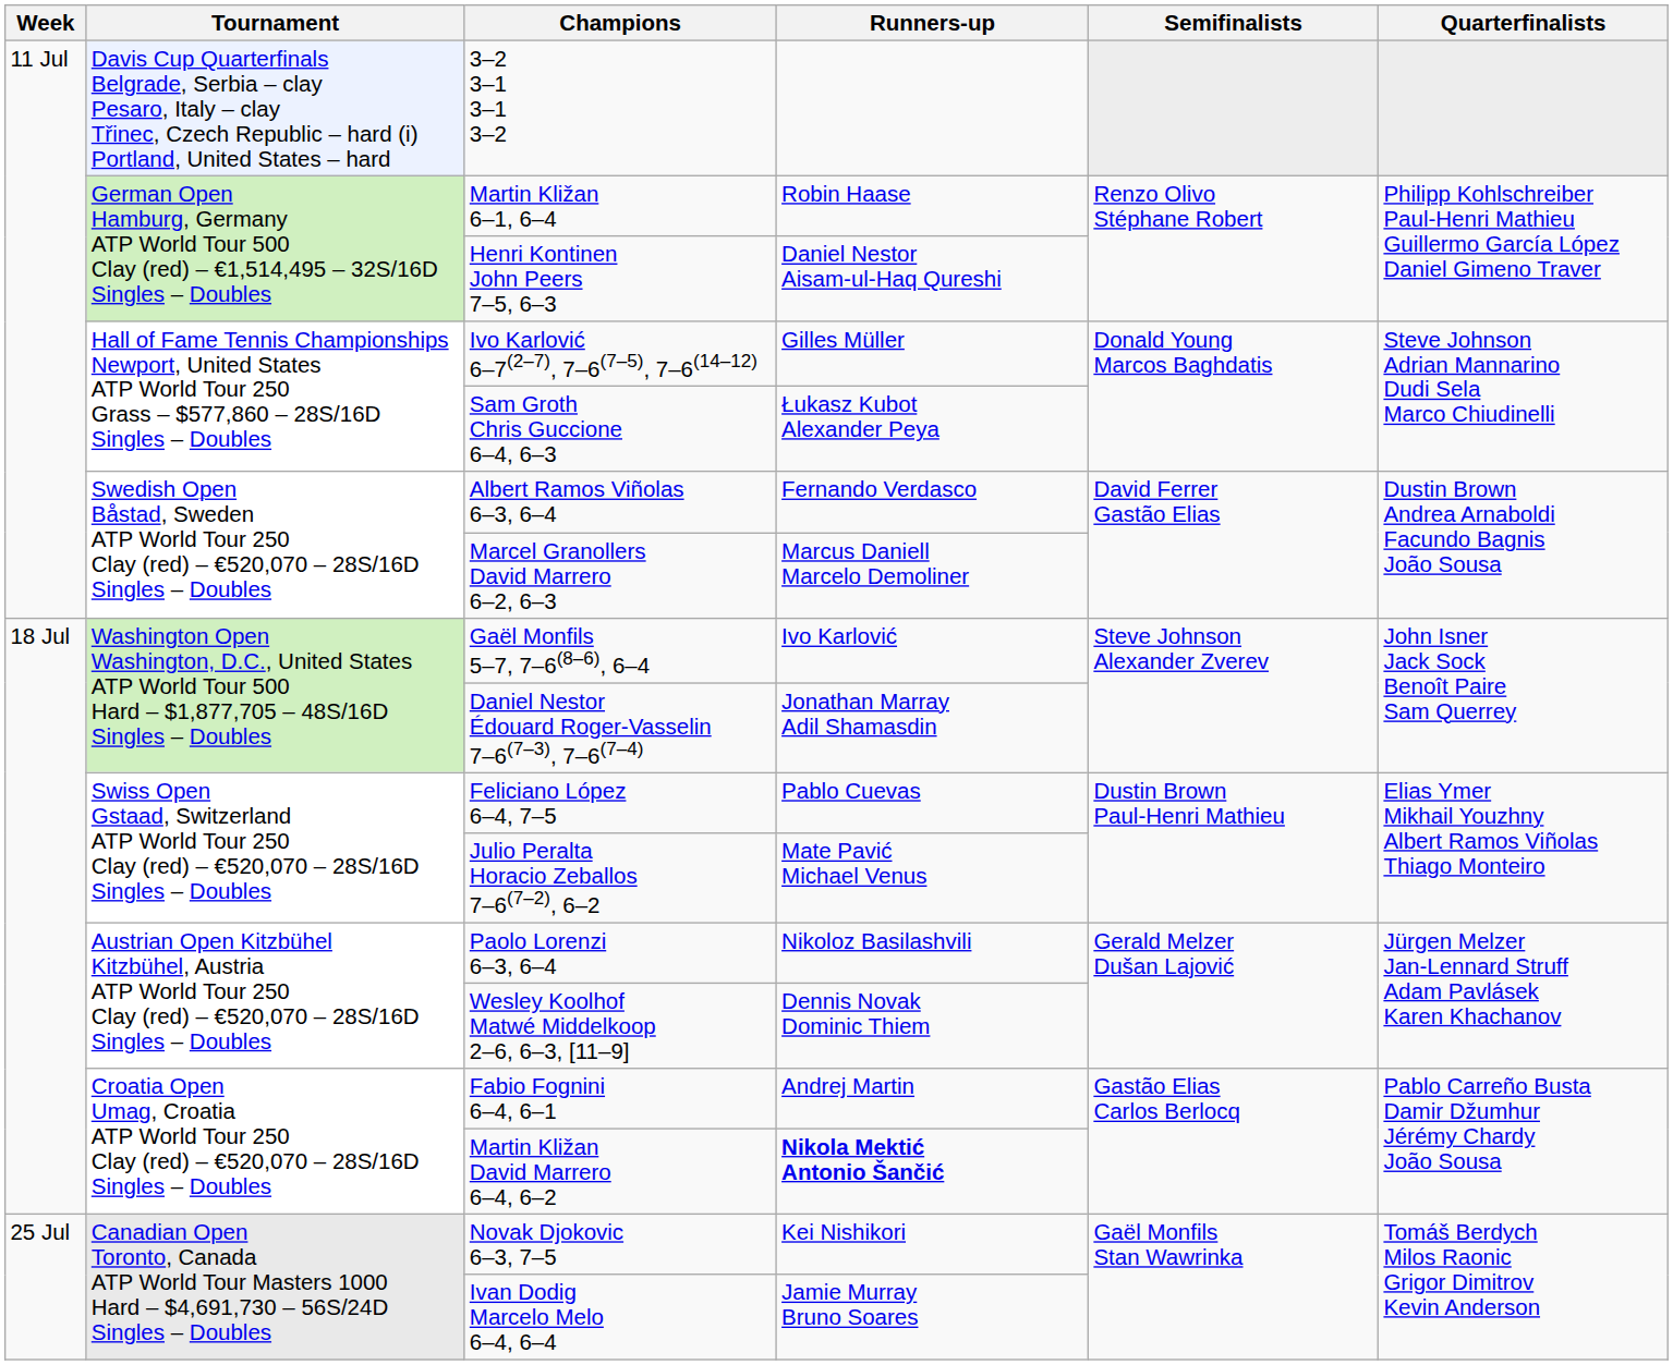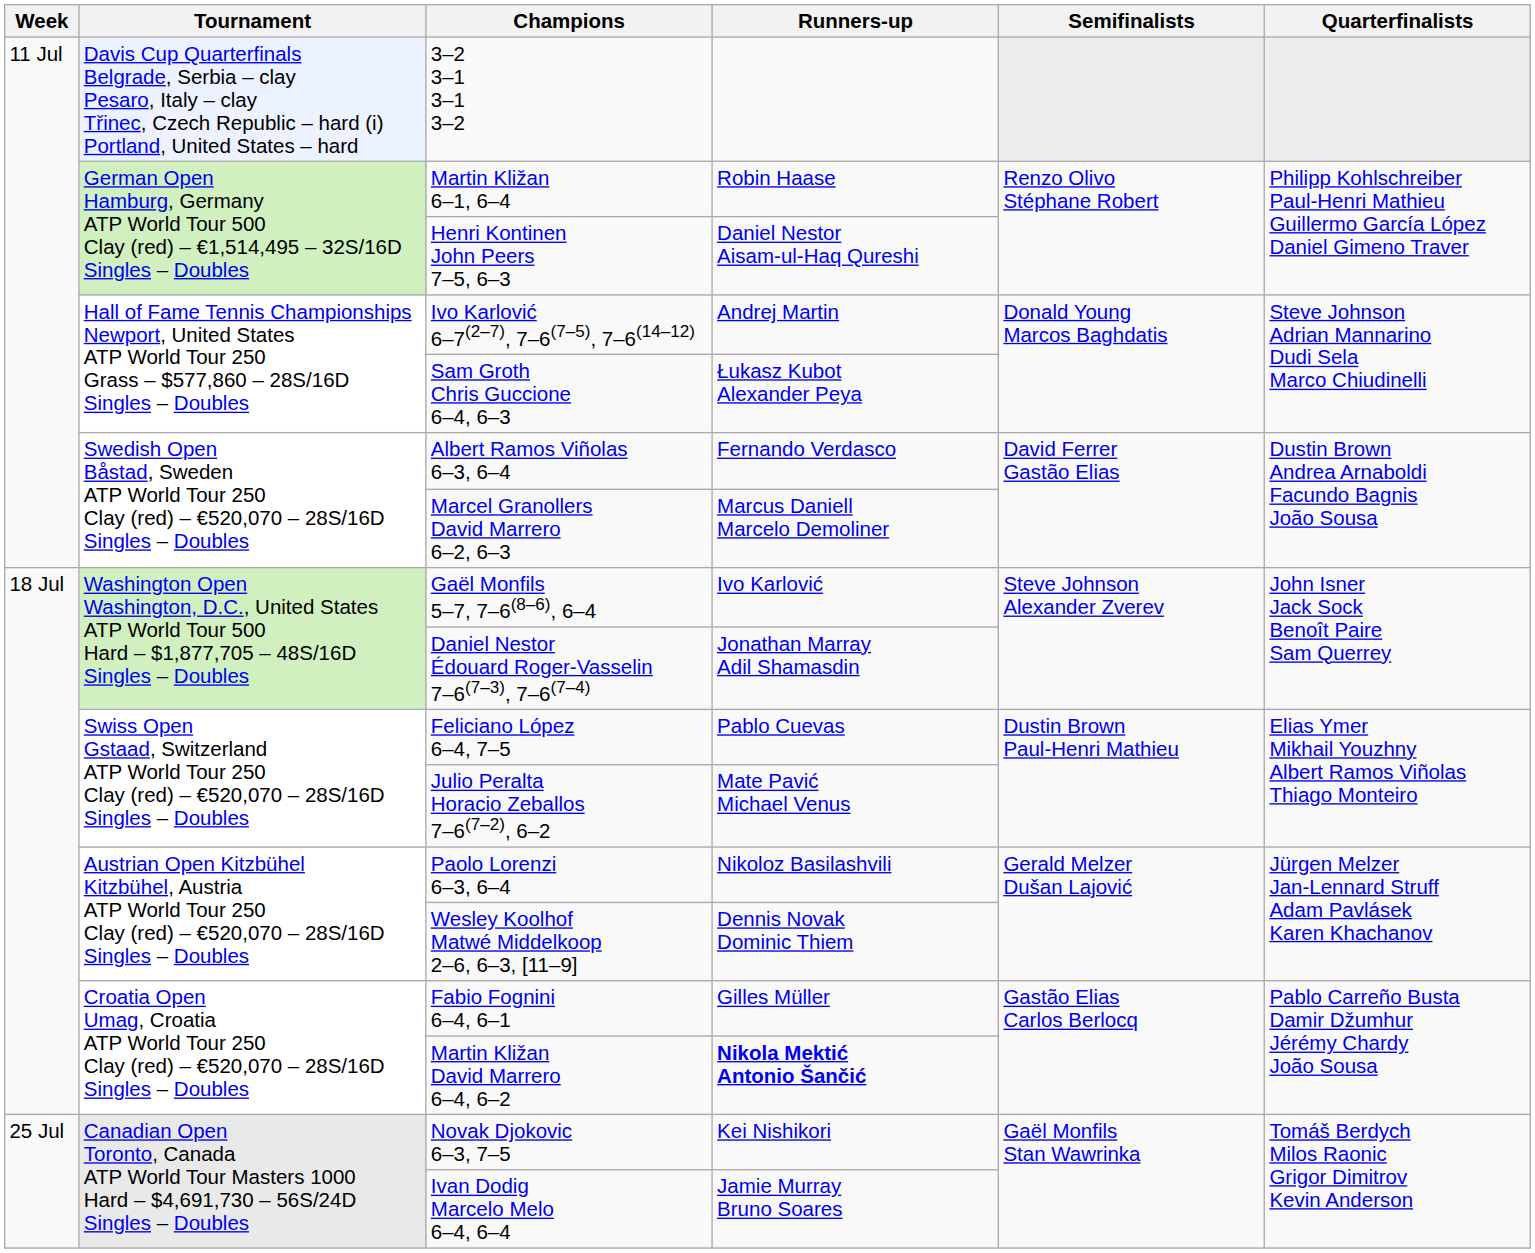 <table class=wikitable style=font-size:95%>
 <tr>
 <th style="width:48px;">Week</th>
 <th style="width:250px;">Tournament</th>
 <th style="width:205px;">Champions</th>
 <th style="width:205px;">Runners-up</th>
 <th style="width:190px;">Semifinalists</th>
 <th style="width:190px;">Quarterfinalists</th>
 </tr>
 <tr valign=top>
 <td rowspan=7>11 Jul</td>
 <td style="background:#ecf2ff;"><a href='#'>Davis Cup Quarterfinals</a><br> <a href='#'>Belgrade</a>, Serbia – clay<br><a href='#'>Pesaro</a>, Italy – clay<br><a href='#'>Třinec</a>, Czech Republic – hard (i)<br><a href='#'>Portland</a>, United States – hard</td>
 <td>  3–2 <br>  3–1 <br>  3–1 <br>  3–2</td>
 <td> <br>   <br>  <br> </td>
 <td bgcolor="#ededed"></td>
 <td bgcolor="#ededed"></td>
 </tr>
 <tr valign=top>
 <td bgcolor=#d0f0c0 rowspan=2><a href='#'>German Open</a><br>  <a href='#'>Hamburg</a>, Germany<br>ATP World Tour 500<br>Clay (red) – €1,514,495 – 32S/16D<br><a href='#'>Singles</a> – <a href='#'>Doubles</a></td>
 <td> <a href='#'>Martin Kližan</a><br>6–1, 6–4</td>
 <td> <a href='#'>Robin Haase</a></td>
 <td rowspan=2> <a href='#'>Renzo Olivo</a><br> <a href='#'>Stéphane Robert</a></td>
 <td rowspan=2> <a href='#'>Philipp Kohlschreiber</a><br> <a href='#'>Paul-Henri Mathieu</a> <br>  <a href='#'>Guillermo García López</a><br> <a href='#'>Daniel Gimeno Traver</a></td>
 </tr>
 <tr valign=top>
 <td> <a href='#'>Henri Kontinen</a><br> <a href='#'>John Peers</a> <br> 7–5, 6–3</td>
 <td> <a href='#'>Daniel Nestor</a><br> <a href='#'>Aisam-ul-Haq Qureshi</a></td>
 </tr>
 <tr valign=top>
 <td style="background:#ffffff;" rowspan=2><a href='#'>Hall of Fame Tennis Championships</a><br> <a href='#'>Newport</a>, United States<br>ATP World Tour 250<br>Grass – $577,860 – 28S/16D<br><a href='#'>Singles</a> – <a href='#'>Doubles</a></td>
 <td> <a href='#'>Ivo Karlović</a><br>6–7<sup>(2–7)</sup>, 7–6<sup>(7–5)</sup>, 7–6<sup>(14–12)</sup></td>
-<td> <a href='#'>Gilles Müller</a></td>
+<td> <a href='#'>Andrej Martin</a></td>
 <td rowspan=2> <a href='#'>Donald Young</a><br> <a href='#'>Marcos Baghdatis</a></td>
 <td rowspan=2> <a href='#'>Steve Johnson</a><br>  <a href='#'>Adrian Mannarino</a><br>  <a href='#'>Dudi Sela</a><br> <a href='#'>Marco Chiudinelli</a></td>
 </tr>
 <tr valign=top>
 <td> <a href='#'>Sam Groth</a><br> <a href='#'>Chris Guccione</a><br>6–4, 6–3</td>
 <td> <a href='#'>Łukasz Kubot</a><br> <a href='#'>Alexander Peya</a></td>
 </tr>
 <tr valign=top>
 <td style="background:#ffffff;" rowspan=2><a href='#'>Swedish Open</a><br> <a href='#'>Båstad</a>, Sweden<br>ATP World Tour 250<br>Clay (red) – €520,070 – 28S/16D<br><a href='#'>Singles</a> – <a href='#'>Doubles</a></td>
 <td> <a href='#'>Albert Ramos Viñolas</a> <br> 6–3, 6–4</td>
 <td> <a href='#'>Fernando Verdasco</a></td>
 <td rowspan=2> <a href='#'>David Ferrer</a><br>  <a href='#'>Gastão Elias</a></td>
 <td rowspan=2> <a href='#'>Dustin Brown</a><br> <a href='#'>Andrea Arnaboldi</a><br>  <a href='#'>Facundo Bagnis</a><br> <a href='#'>João Sousa</a></td>
 </tr>
 <tr valign=top>
 <td> <a href='#'>Marcel Granollers</a><br> <a href='#'>David Marrero</a> <br> 6–2, 6–3</td>
 <td> <a href='#'>Marcus Daniell</a><br> <a href='#'>Marcelo Demoliner</a></td>
 </tr>
 <tr valign=top>
 <td rowspan=8>18 Jul</td>
 <td bgcolor=#d0f0c0 rowspan=2><a href='#'>Washington Open</a><br> <a href='#'>Washington, D.C.</a>, United States<br>ATP World Tour 500<br>Hard – $1,877,705 – 48S/16D<br><a href='#'>Singles</a> – <a href='#'>Doubles</a></td>
 <td> <a href='#'>Gaël Monfils</a> <br> 5–7, 7–6<sup>(8–6)</sup>, 6–4</td>
 <td> <a href='#'>Ivo Karlović</a></td>
 <td rowspan=2> <a href='#'>Steve Johnson</a> <br> <a href='#'>Alexander Zverev</a></td>
 <td rowspan=2> <a href='#'>John Isner</a> <br>  <a href='#'>Jack Sock</a><br>  <a href='#'>Benoît Paire</a><br> <a href='#'>Sam Querrey</a></td>
 </tr>
 <tr valign=top>
 <td> <a href='#'>Daniel Nestor</a><br>  <a href='#'>Édouard Roger-Vasselin</a> <br> 7–6<sup>(7–3)</sup>, 7–6<sup>(7–4)</sup></td>
 <td> <a href='#'>Jonathan Marray</a><br> <a href='#'>Adil Shamasdin</a></td>
 </tr>
 <tr valign=top>
 <td style="background:#ffffff;" rowspan=2><a href='#'>Swiss Open</a><br> <a href='#'>Gstaad</a>, Switzerland<br>ATP World Tour 250<br>Clay (red) – €520,070 – 28S/16D<br><a href='#'>Singles</a> – <a href='#'>Doubles</a></td>
 <td> <a href='#'>Feliciano López</a> <br> 6–4, 7–5</td>
 <td> <a href='#'>Pablo Cuevas</a></td>
 <td rowspan=2> <a href='#'>Dustin Brown</a><br> <a href='#'>Paul-Henri Mathieu</a></td>
 <td rowspan=2> <a href='#'>Elias Ymer</a><br> <a href='#'>Mikhail Youzhny</a><br>  <a href='#'>Albert Ramos Viñolas</a><br> <a href='#'>Thiago Monteiro</a></td>
 </tr>
 <tr valign=top>
 <td> <a href='#'>Julio Peralta</a> <br>  <a href='#'>Horacio Zeballos</a> <br>7–6<sup>(7–2)</sup>, 6–2</td>
 <td> <a href='#'>Mate Pavić</a> <br>  <a href='#'>Michael Venus</a></td>
 </tr>
 <tr valign=top>
 <td style="background:#ffffff;" rowspan=2><a href='#'>Austrian Open Kitzbühel</a><br> <a href='#'>Kitzbühel</a>, Austria<br>ATP World Tour 250<br>Clay (red) – €520,070 – 28S/16D<br> <a href='#'>Singles</a> – <a href='#'>Doubles</a></td>
 <td> <a href='#'>Paolo Lorenzi</a> <br> 6–3, 6–4</td>
 <td> <a href='#'>Nikoloz Basilashvili</a></td>
 <td rowspan=2> <a href='#'>Gerald Melzer</a><br>  <a href='#'>Dušan Lajović</a></td>
 <td rowspan=2> <a href='#'>Jürgen Melzer</a><br> <a href='#'>Jan-Lennard Struff</a><br>  <a href='#'>Adam Pavlásek</a><br>  <a href='#'>Karen Khachanov</a></td>
 </tr>
 <tr valign=top>
 <td> <a href='#'>Wesley Koolhof</a><br> <a href='#'>Matwé Middelkoop</a><br>2–6, 6–3, [11–9]</td>
 <td> <a href='#'>Dennis Novak</a><br> <a href='#'>Dominic Thiem</a></td>
 </tr>
 <tr valign=top>
 <td style="background:#ffffff;" rowspan=2><a href='#'>Croatia Open</a><br> <a href='#'>Umag</a>, Croatia<br>ATP World Tour 250<br>Clay (red) – €520,070 – 28S/16D<br><a href='#'>Singles</a> – <a href='#'>Doubles</a></td>
 <td> <a href='#'>Fabio Fognini</a> <br> 6–4, 6–1</td>
-<td> <a href='#'>Andrej Martin</a></td>
+<td> <a href='#'>Gilles Müller</a></td>
 <td rowspan=2> <a href='#'>Gastão Elias</a> <br> <a href='#'>Carlos Berlocq</a></td>
 <td rowspan=2> <a href='#'>Pablo Carreño Busta</a><br>  <a href='#'>Damir Džumhur</a><br> <a href='#'>Jérémy Chardy</a><br> <a href='#'>João Sousa</a></td>
 </tr>
 <tr valign=top>
 <td> <a href='#'>Martin Kližan</a> <br>  <a href='#'>David Marrero</a> <br> 6–4, 6–2</td>
 <td><strong> <a href='#'>Nikola Mektić</a> <br>  <a href='#'>Antonio Šančić</a></strong></td>
 </tr>
 <tr valign=top>
 <td rowspan=2>25 Jul</td>
 <td style="background:#e9e9e9;" rowspan=2><a href='#'>Canadian Open</a><br> <a href='#'>Toronto</a>, Canada<br>ATP World Tour Masters 1000<br>Hard – $4,691,730 – 56S/24D<br><a href='#'>Singles</a> – <a href='#'>Doubles</a></td>
 <td> <a href='#'>Novak Djokovic</a> <br> 6–3, 7–5</td>
 <td> <a href='#'>Kei Nishikori</a></td>
 <td rowspan=2> <a href='#'>Gaël Monfils</a><br> <a href='#'>Stan Wawrinka</a></td>
 <td rowspan=2> <a href='#'>Tomáš Berdych</a><br> <a href='#'>Milos Raonic</a><br> <a href='#'>Grigor Dimitrov</a><br> <a href='#'>Kevin Anderson</a></td>
 </tr>
 <tr valign=top>
 <td> <a href='#'>Ivan Dodig</a> <br>  <a href='#'>Marcelo Melo</a> <br> 6–4, 6–4</td>
 <td> <a href='#'>Jamie Murray</a> <br>  <a href='#'>Bruno Soares</a></td>
 </tr>
 </table>
